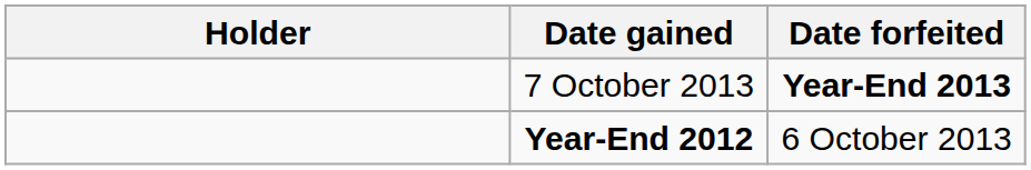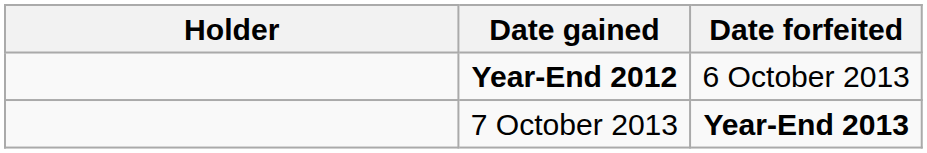 <table class="wikitable" style="font-size:95%">
 <tr>
 <th style="width:222px;">Holder</th>
 <th style="width:110px;">Date gained</th>
 <th style="width:110px;">Date forfeited</th>
 </tr>
 <tr>
+<td align="left"></td>
+<td style="text-align:center;"><strong>Year-End 2012</strong></td>
+<td style="text-align:center;">6 October 2013</td>
+</tr>
+<tr>
 <td></td>
 <td style="text-align:center;">7 October 2013</td>
 <td style="text-align:center;"><strong>Year-End 2013</strong></td>
 </tr>
-<tr>
-<td align="left"></td>
-<td style="text-align:center;"><strong>Year-End 2012</strong></td>
-<td style="text-align:center;">6 October 2013</td>
-</tr>
 </table>
